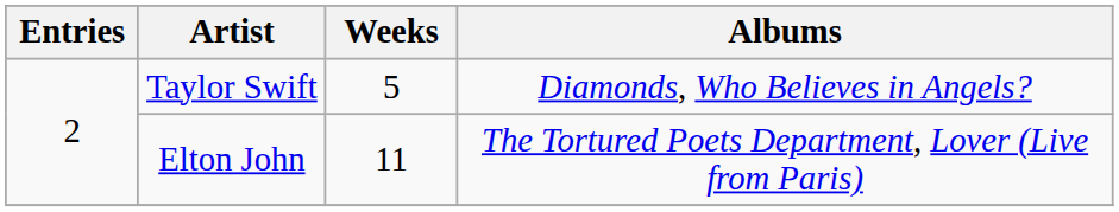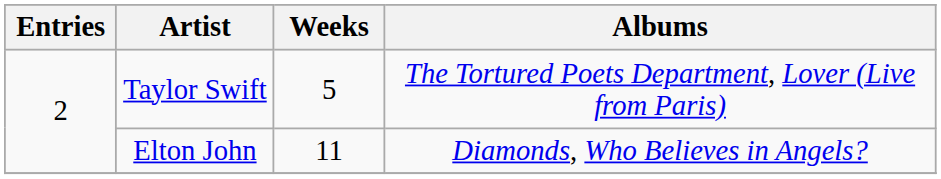 <table class="wikitable sortable" style="text-align: center;">
 <tr>
 <th scope="col" style="width:55px;" data-sort-type="number">Entries</th>
 <th scope="col" style="text-align:center;">Artist</th>
 <th scope="col" style="width:55px;" data-sort-type="number">Weeks</th>
 <th scope="col" style="width:300px;">Albums</th>
 </tr>
 <tr>
 <td rowspan="2">2</td>
 <td><a href='#'>Taylor Swift</a></td>
 <td>5</td>
-<td><em><a href='#'>Diamonds</a></em>, <em><a href='#'>Who Believes in Angels?</a></em></td>
+<td><em><a href='#'>The Tortured Poets Department</a></em>, <em><a href='#'>Lover (Live from Paris)</a></em></td>
 </tr>
 <tr>
 <td><a href='#'>Elton John</a></td>
 <td>11</td>
-<td><em><a href='#'>The Tortured Poets Department</a></em>, <em><a href='#'>Lover (Live from Paris)</a></em></td>
+<td><em><a href='#'>Diamonds</a></em>, <em><a href='#'>Who Believes in Angels?</a></em></td>
 </tr>
 <tr>
 </tr>
 </table>
